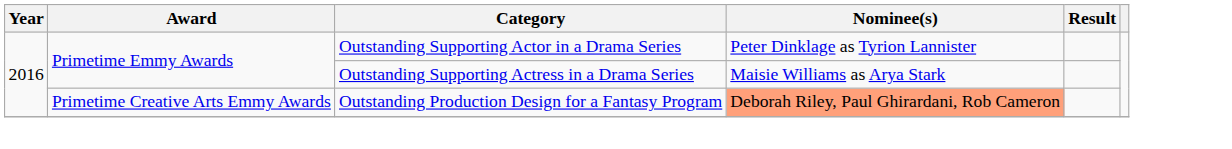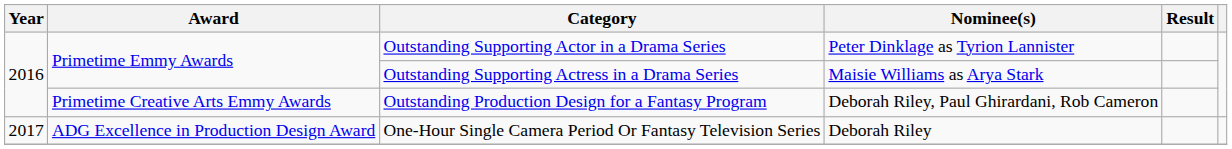 <table class="wikitable sortable plainrowheaders">
 <tr>
 <th>Year</th>
 <th>Award</th>
 <th>Category</th>
 <th>Nominee(s)</th>
 <th>Result</th>
 <th class="unsortable"></th>
 </tr>
 <tr>
 <td rowspan=3>2016</td>
 <td scope="row" rowspan="2"><a href='#'>Primetime Emmy Awards</a></td>
 <td scope="row"><a href='#'>Outstanding Supporting Actor in a Drama Series</a></td>
 <td scope="row"><a href='#'>Peter Dinklage</a> as <a href='#'>Tyrion Lannister</a></td>
 <td></td>
 <td rowspan="3"><br></td>
 </tr>
 <tr>
 <td scope="row"><a href='#'>Outstanding Supporting Actress in a Drama Series</a></td>
 <td scope="row"><a href='#'>Maisie Williams</a> as <a href='#'>Arya Stark</a></td>
 <td></td>
 </tr>
 <tr>
 <td scope="row"><a href='#'>Primetime Creative Arts Emmy Awards</a></td>
 <td scope="row"><a href='#'>Outstanding Production Design for a Fantasy Program</a></td>
-<td scope="row" style="background: lightsalmon;">Deborah Riley, Paul Ghirardani, Rob Cameron</td>
+<td scope="row">Deborah Riley, Paul Ghirardani, Rob Cameron</td>
+<td></td>
+</tr>
+<tr>
+<td>2017</td>
+<td scope="row"><a href='#'>ADG Excellence in Production Design Award</a></td>
+<td scope="row">One-Hour Single Camera Period Or Fantasy Television Series</td>
+<td scope="row">Deborah Riley</td>
+<td></td>
 <td></td>
 </tr>
 <tr>
 </tr>
 </table>
